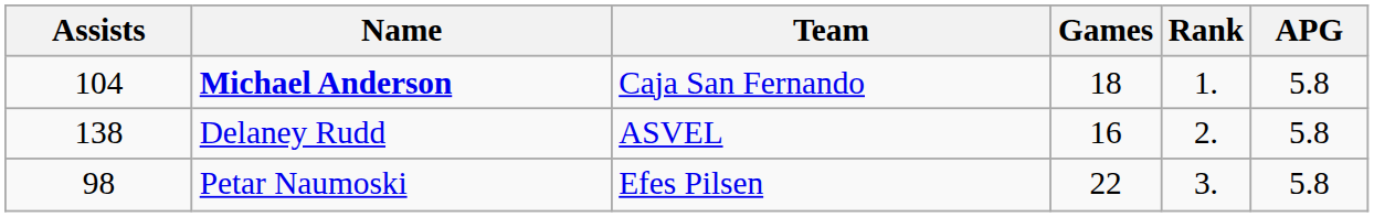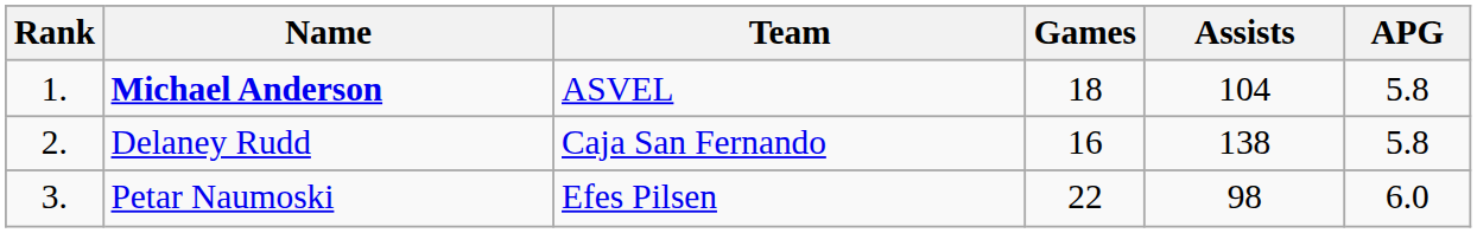 <table class="wikitable" style="text-align: center;">
 <tr>
-<th width=85>Assists</th>
+<th>Rank</th>
 <th width=200>Name</th>
 <th width=210>Team</th>
 <th>Games</th>
-<th>Rank</th>
+<th width=85>Assists</th>
 <th width=50>APG</th>
 </tr>
 <tr>
+<td>1.</td>
+<td align="left"> <strong><a href='#'>Michael Anderson</a></strong></td>
+<td align="left"> <a href='#'>ASVEL</a></td>
+<td>18</td>
 <td>104</td>
-<td align="left"> <strong><a href='#'>Michael Anderson</a></strong></td>
-<td align="left"> <a href='#'>Caja San Fernando</a></td>
-<td>18</td>
-<td>1.</td>
 <td>5.8</td>
 </tr>
 <tr>
+<td>2.</td>
+<td align="left"> <a href='#'>Delaney Rudd</a></td>
+<td align="left"> <a href='#'>Caja San Fernando</a></td>
+<td>16</td>
 <td>138</td>
-<td align="left"> <a href='#'>Delaney Rudd</a></td>
-<td align="left"> <a href='#'>ASVEL</a></td>
-<td>16</td>
-<td>2.</td>
 <td>5.8</td>
 </tr>
 <tr>
-<td>98</td>
+<td>3.</td>
 <td align="left"> <a href='#'>Petar Naumoski</a></td>
 <td align="left"> <a href='#'>Efes Pilsen</a></td>
 <td>22</td>
-<td>3.</td>
-<td>5.8</td>
+<td>98</td>
+<td>6.0</td>
 </tr>
 </table>
